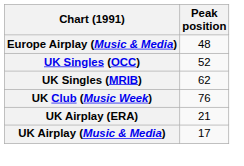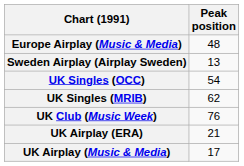 <table class="wikitable plainrowheaders" style="text-align:center;">
 <tr>
 <th scope="col">Chart (1991)</th>
 <th scope="col">Peak<br>position</th>
 </tr>
 <tr>
 <th scope="row">Europe Airplay (<em><a href='#'>Music & Media</a></em>)</th>
 <td>48</td>
 </tr>
 <tr>
+<th scope="row">Sweden Airplay (Airplay Sweden)</th>
+<td>13</td>
+</tr>
+<tr>
 <th scope="row"><a href='#'>UK Singles</a> (<a href='#'>OCC</a>)</th>
-<td>52</td>
+<td>54</td>
 </tr>
 <tr>
 <th scope="row">UK Singles (<a href='#'>MRIB</a>)</th>
 <td>62</td>
 </tr>
 <tr>
 <th scope="row">UK <a href='#'>Club</a> (<em><a href='#'>Music Week</a></em>)<br></th>
 <td>76</td>
 </tr>
 <tr>
 <th scope="row">UK Airplay (ERA)</th>
 <td>21</td>
 </tr>
 <tr>
 <th scope="row">UK Airplay (<em><a href='#'>Music & Media</a></em>)</th>
 <td>17</td>
 </tr>
 </table>
